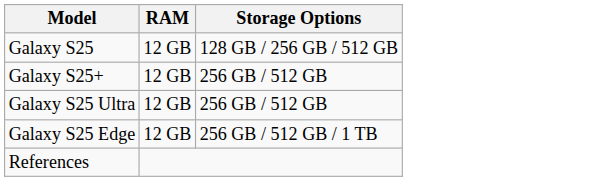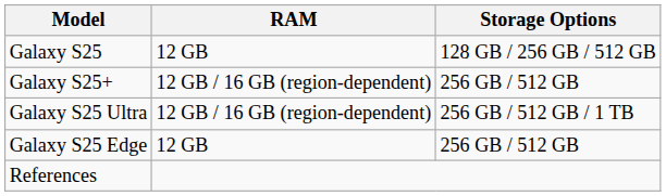 <table class="wikitable defaultcenter">
 <tr>
 <th>Model</th>
 <th>RAM</th>
 <th>Storage Options</th>
 </tr>
 <tr>
 <td>Galaxy S25</td>
 <td>12 GB</td>
 <td>128 GB / 256 GB / 512 GB</td>
 </tr>
 <tr>
 <td>Galaxy S25+</td>
-<td>12 GB</td>
+<td>12 GB / 16 GB (region-dependent)</td>
 <td>256 GB / 512 GB</td>
 </tr>
 <tr>
 <td>Galaxy S25 Ultra</td>
-<td>12 GB</td>
-<td>256 GB / 512 GB</td>
+<td>12 GB / 16 GB (region-dependent)</td>
+<td>256 GB / 512 GB / 1 TB</td>
 </tr>
 <tr>
 <td>Galaxy S25 Edge</td>
 <td>12 GB</td>
-<td>256 GB / 512 GB / 1 TB</td>
+<td>256 GB / 512 GB</td>
 </tr>
 <tr>
 <td>References</td>
 <td colspan="3"><br></td>
 </tr>
 </table>
